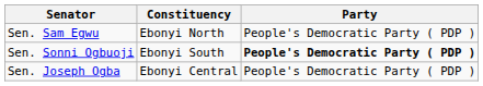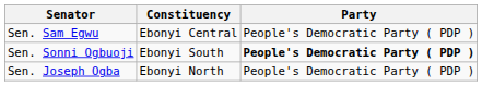 <table class="wikitable">
 <tr>
 <th>Senator</th>
 <th>Constituency</th>
 <th>Party</th>
 </tr>
 <tr>
 <td>Sen. <a href='#'>Sam Egwu</a></td>
-<td>Ebonyi North</td>
+<td>Ebonyi Central</td>
 <td>People's Democratic Party ( PDP )</td>
 </tr>
 <tr>
 <td>Sen. <a href='#'>Sonni Ogbuoji</a></td>
 <td>Ebonyi South</td>
 <td><strong>People's Democratic Party ( PDP )</strong></td>
 </tr>
 <tr>
 <td>Sen. <a href='#'>Joseph Ogba</a></td>
-<td>Ebonyi Central</td>
+<td>Ebonyi North</td>
 <td>People's Democratic Party ( PDP )</td>
 </tr>
 </table>
